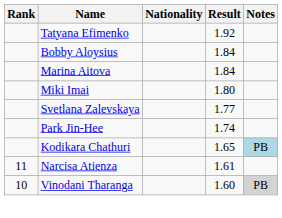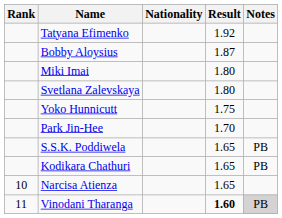 <table class="wikitable sortable" style="text-align:center">
 <tr>
 <th>Rank</th>
 <th>Name</th>
 <th>Nationality</th>
 <th>Result</th>
 <th>Notes</th>
 </tr>
 <tr>
 <td></td>
 <td align=left><a href='#'>Tatyana Efimenko</a></td>
 <td align=left></td>
 <td>1.92</td>
 <td></td>
 </tr>
 <tr>
 <td></td>
 <td align=left><a href='#'>Bobby Aloysius</a></td>
 <td align=left></td>
-<td>1.84</td>
-<td></td>
-</tr>
-<tr>
-<td></td>
-<td align=left><a href='#'>Marina Aitova</a></td>
-<td align=left></td>
-<td>1.84</td>
+<td>1.87</td>
 <td></td>
 </tr>
 <tr>
 <td></td>
 <td align=left><a href='#'>Miki Imai</a></td>
 <td align=left></td>
 <td>1.80</td>
 <td></td>
 </tr>
 <tr>
 <td></td>
 <td align=left><a href='#'>Svetlana Zalevskaya</a></td>
 <td align=left></td>
-<td>1.77</td>
+<td>1.80</td>
+<td></td>
+</tr>
+<tr>
+<td></td>
+<td align=left><a href='#'>Yoko Hunnicutt</a></td>
+<td align=left></td>
+<td>1.75</td>
 <td></td>
 </tr>
 <tr>
 <td></td>
 <td align=left><a href='#'>Park Jin-Hee</a></td>
 <td align=left></td>
-<td>1.74</td>
+<td>1.70</td>
 <td></td>
+</tr>
+<tr>
+<td></td>
+<td align=left><a href='#'>S.S.K. Poddiwela</a></td>
+<td align=left></td>
+<td>1.65</td>
+<td>PB</td>
 </tr>
 <tr>
 <td></td>
 <td align=left><a href='#'>Kodikara Chathuri</a></td>
 <td align=left></td>
 <td>1.65</td>
-<td style="background: lightblue;">PB</td>
+<td>PB</td>
+</tr>
+<tr>
+<td>10</td>
+<td align=left><a href='#'>Narcisa Atienza</a></td>
+<td align=left></td>
+<td>1.65</td>
+<td></td>
 </tr>
 <tr>
 <td>11</td>
-<td align=left><a href='#'>Narcisa Atienza</a></td>
-<td align=left></td>
-<td>1.61</td>
-<td></td>
-</tr>
-<tr>
-<td>10</td>
 <td align=left><a href='#'>Vinodani Tharanga</a></td>
 <td align=left></td>
-<td>1.60</td>
+<td><strong>1.60</strong></td>
 <td style="background: lightgrey;">PB</td>
 </tr>
 </table>
